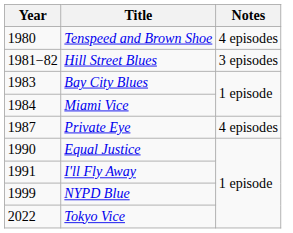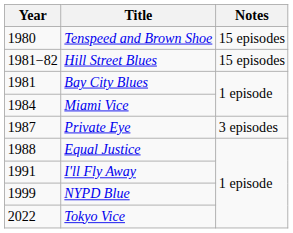 <table class="wikitable">
 <tr>
 <th>Year</th>
 <th>Title</th>
 <th>Notes</th>
 </tr>
 <tr>
 <td>1980</td>
 <td><em><a href='#'>Tenspeed and Brown Shoe</a></em></td>
-<td>4 episodes</td>
+<td>15 episodes</td>
 </tr>
 <tr>
 <td>1981−82</td>
 <td><em><a href='#'>Hill Street Blues</a></em></td>
-<td>3 episodes</td>
+<td>15 episodes</td>
 </tr>
 <tr>
-<td>1983</td>
+<td>1981</td>
 <td><em><a href='#'>Bay City Blues</a></em></td>
 <td rowspan=2>1 episode</td>
 </tr>
 <tr>
 <td>1984</td>
 <td><em><a href='#'>Miami Vice</a></em></td>
 </tr>
 <tr>
 <td>1987</td>
 <td><em><a href='#'>Private Eye</a></em></td>
-<td>4 episodes</td>
+<td>3 episodes</td>
 </tr>
 <tr>
-<td>1990</td>
+<td>1988</td>
 <td><em><a href='#'>Equal Justice</a></em></td>
 <td rowspan=4>1 episode</td>
 </tr>
 <tr>
 <td>1991</td>
 <td><em><a href='#'>I'll Fly Away</a></em></td>
 </tr>
 <tr>
 <td>1999</td>
 <td><em><a href='#'>NYPD Blue</a></em></td>
 </tr>
 <tr>
 <td>2022</td>
 <td><em><a href='#'>Tokyo Vice</a></em></td>
 </tr>
 </table>
